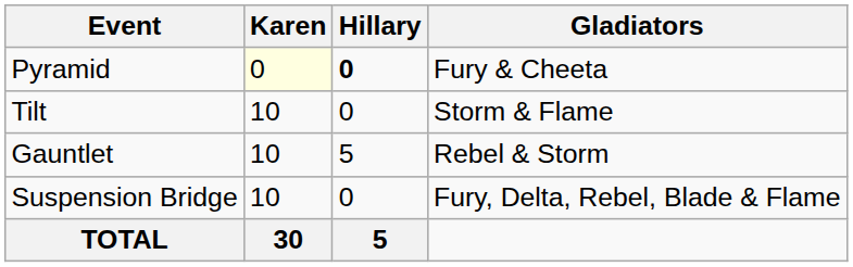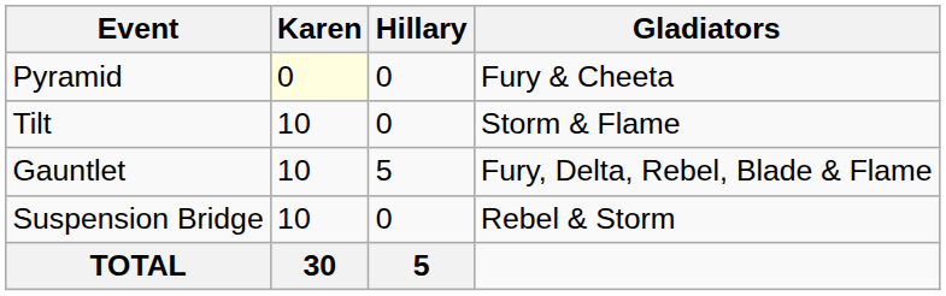 <table class="wikitable">
 <tr>
 <th>Event</th>
 <th>Karen</th>
 <th>Hillary</th>
 <th>Gladiators</th>
 </tr>
 <tr>
 <td>Pyramid</td>
 <td style="background: lightyellow;">0</td>
-<td><strong>0</strong></td>
+<td>0</td>
 <td>Fury & Cheeta</td>
 </tr>
 <tr>
 <td>Tilt</td>
 <td>10</td>
 <td>0</td>
 <td>Storm & Flame</td>
 </tr>
 <tr>
 <td>Gauntlet</td>
 <td>10</td>
 <td>5</td>
-<td>Rebel & Storm</td>
+<td>Fury, Delta, Rebel, Blade & Flame</td>
 </tr>
 <tr>
 <td>Suspension Bridge</td>
 <td>10</td>
 <td>0</td>
-<td>Fury, Delta, Rebel, Blade & Flame</td>
+<td>Rebel & Storm</td>
 </tr>
 <tr>
 <th>TOTAL</th>
 <th>30</th>
 <th>5</th>
 </tr>
 </table>
